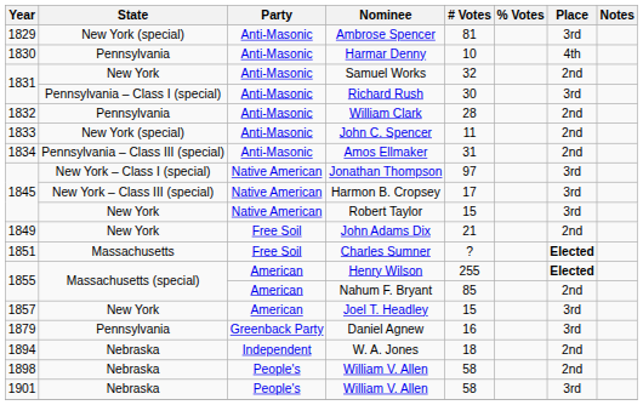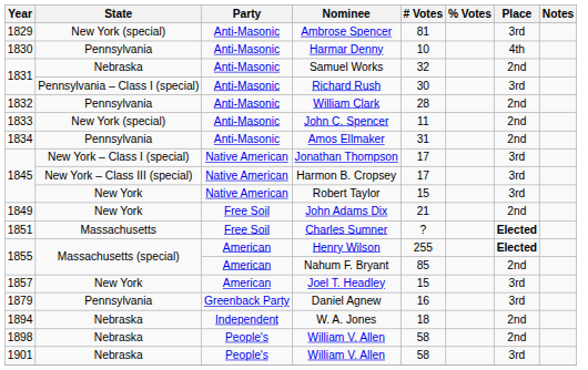 <table class="wikitable sortable" style="text-align:center;" style="width:1050px">
 <tr style="background:lightgrey;">
 <th>Year</th>
 <th>State</th>
 <th>Party</th>
 <th>Nominee</th>
 <th># Votes</th>
 <th>% Votes</th>
 <th>Place</th>
 <th>Notes</th>
 </tr>
 <tr>
 <td>1829</td>
 <td>New York (special)</td>
 <td><a href='#'>Anti-Masonic</a></td>
 <td><a href='#'>Ambrose Spencer</a></td>
 <td>81</td>
 <td></td>
 <td>3rd</td>
 <td></td>
 </tr>
 <tr>
 <td>1830</td>
 <td>Pennsylvania</td>
 <td><a href='#'>Anti-Masonic</a></td>
 <td><a href='#'>Harmar Denny</a></td>
 <td>10</td>
 <td></td>
 <td>4th</td>
 <td></td>
 </tr>
 <tr>
 <td rowspan=2>1831</td>
-<td>New York</td>
+<td>Nebraska</td>
 <td><a href='#'>Anti-Masonic</a></td>
 <td>Samuel Works</td>
 <td>32</td>
 <td></td>
 <td>2nd</td>
 <td></td>
 </tr>
 <tr>
 <td>Pennsylvania – Class I (special)</td>
 <td><a href='#'>Anti-Masonic</a></td>
 <td><a href='#'>Richard Rush</a></td>
 <td>30</td>
 <td></td>
 <td>3rd</td>
 <td></td>
 </tr>
 <tr>
 <td>1832</td>
 <td>Pennsylvania</td>
 <td><a href='#'>Anti-Masonic</a></td>
 <td><a href='#'>William Clark</a></td>
 <td>28</td>
 <td></td>
 <td>2nd</td>
 <td></td>
 </tr>
 <tr>
 <td>1833</td>
 <td>New York (special)</td>
 <td><a href='#'>Anti-Masonic</a></td>
 <td><a href='#'>John C. Spencer</a></td>
 <td>11</td>
 <td></td>
 <td>2nd</td>
 <td></td>
 </tr>
 <tr>
 <td>1834</td>
-<td>Pennsylvania – Class III (special)</td>
+<td>Pennsylvania</td>
 <td><a href='#'>Anti-Masonic</a></td>
 <td><a href='#'>Amos Ellmaker</a></td>
 <td>31</td>
 <td></td>
 <td>2nd</td>
 <td></td>
 </tr>
 <tr>
 <td rowspan=3>1845</td>
 <td>New York – Class I (special)</td>
 <td><a href='#'>Native American</a></td>
 <td><a href='#'>Jonathan Thompson</a></td>
-<td>97</td>
+<td>17</td>
 <td></td>
 <td>3rd</td>
 <td></td>
 </tr>
 <tr>
 <td>New York – Class III (special)</td>
 <td><a href='#'>Native American</a></td>
 <td>Harmon B. Cropsey</td>
 <td>17</td>
 <td></td>
 <td>3rd</td>
 <td></td>
 </tr>
 <tr>
 <td>New York</td>
 <td><a href='#'>Native American</a></td>
 <td>Robert Taylor</td>
 <td>15</td>
 <td></td>
 <td>3rd</td>
 <td></td>
 </tr>
 <tr>
 <td>1849</td>
 <td>New York</td>
 <td><a href='#'>Free Soil</a></td>
 <td><a href='#'>John Adams Dix</a></td>
 <td>21</td>
 <td></td>
 <td>2nd</td>
 <td></td>
 </tr>
 <tr>
 <td>1851</td>
 <td>Massachusetts</td>
 <td><a href='#'>Free Soil</a></td>
 <td><a href='#'>Charles Sumner</a></td>
 <td>?</td>
 <td></td>
 <td><strong>Elected</strong></td>
 <td></td>
 </tr>
 <tr>
 <td rowspan=2>1855</td>
 <td rowspan=2>Massachusetts (special)</td>
 <td><a href='#'>American</a></td>
 <td><a href='#'>Henry Wilson</a></td>
 <td>255</td>
 <td></td>
 <td><strong>Elected</strong></td>
 <td></td>
 </tr>
 <tr>
 <td><a href='#'>American</a></td>
 <td>Nahum F. Bryant</td>
 <td>85</td>
 <td></td>
 <td>2nd</td>
 <td></td>
 </tr>
 <tr>
 <td>1857</td>
 <td>New York</td>
 <td><a href='#'>American</a></td>
 <td><a href='#'>Joel T. Headley</a></td>
 <td>15</td>
 <td></td>
 <td>3rd</td>
 <td></td>
 </tr>
 <tr>
 <td>1879</td>
 <td>Pennsylvania</td>
 <td><a href='#'>Greenback Party</a></td>
 <td>Daniel Agnew</td>
 <td>16</td>
 <td></td>
 <td>3rd</td>
 <td></td>
 </tr>
 <tr>
 <td>1894</td>
 <td>Nebraska</td>
 <td><a href='#'>Independent</a></td>
 <td>W. A. Jones</td>
 <td>18</td>
 <td></td>
 <td>2nd</td>
 <td></td>
 </tr>
 <tr>
 <td>1898</td>
 <td>Nebraska</td>
 <td><a href='#'>People's</a></td>
 <td><a href='#'>William V. Allen</a></td>
 <td>58</td>
 <td></td>
 <td>2nd</td>
 <td></td>
 </tr>
 <tr>
 <td>1901</td>
 <td>Nebraska</td>
 <td><a href='#'>People's</a></td>
 <td><a href='#'>William V. Allen</a></td>
 <td>58</td>
 <td></td>
 <td>3rd</td>
 <td></td>
 </tr>
 <tr>
 </tr>
 </table>
